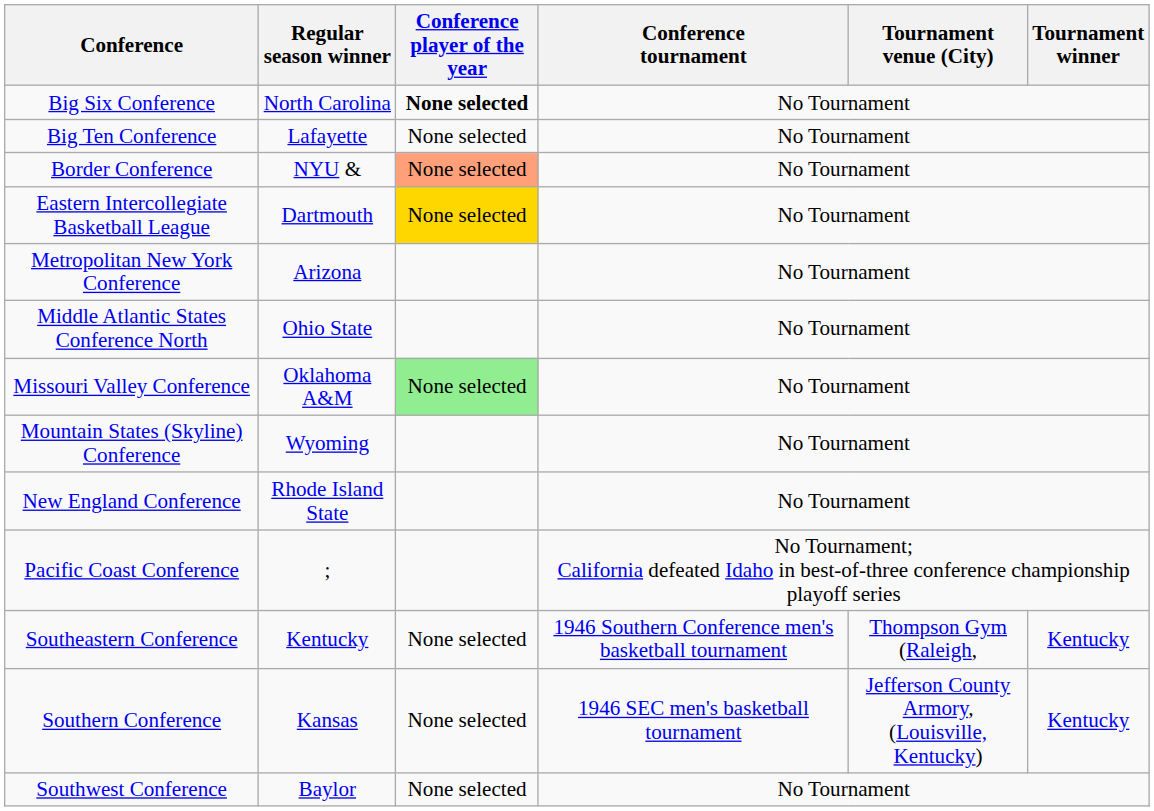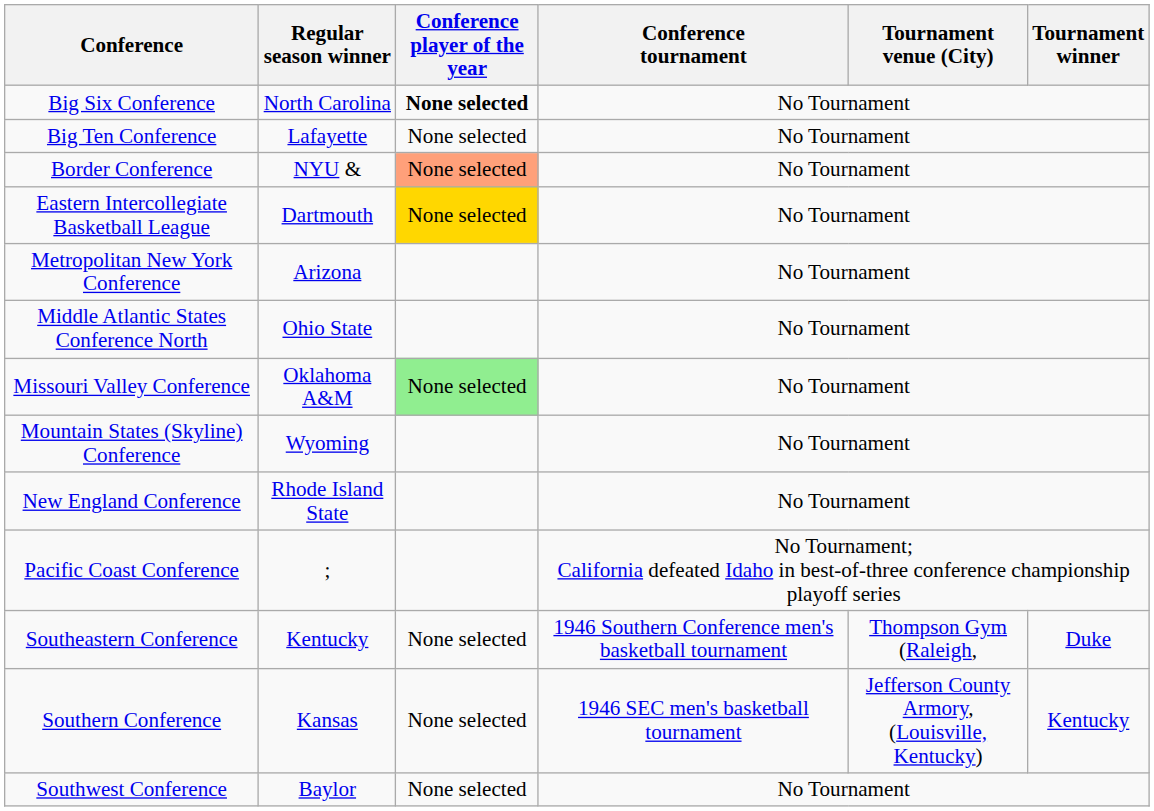 <table class="wikitable" style="text-align:center;">
 <tr>
 <th>Conference</th>
 <th>Regular <br> season winner</th>
 <th><a href='#'>Conference <br> player of the year</a></th>
 <th>Conference <br> tournament</th>
 <th>Tournament <br> venue (City)</th>
 <th>Tournament <br> winner</th>
 </tr>
 <tr>
 <td><a href='#'>Big Six Conference</a></td>
 <td><a href='#'>North Carolina</a></td>
 <td><strong>None selected</strong></td>
 <td colspan=3>No Tournament</td>
 </tr>
 <tr>
 <td><a href='#'>Big Ten Conference</a></td>
 <td><a href='#'>Lafayette</a></td>
 <td>None selected</td>
 <td colspan=3>No Tournament</td>
 </tr>
 <tr>
 <td><a href='#'>Border Conference</a></td>
 <td><a href='#'>NYU</a> & </td>
 <td style="background: lightsalmon;">None selected</td>
 <td colspan=3>No Tournament</td>
 </tr>
 <tr>
 <td><a href='#'>Eastern Intercollegiate Basketball League</a></td>
 <td><a href='#'>Dartmouth</a></td>
 <td style="background: gold;">None selected</td>
 <td colspan=3>No Tournament</td>
 </tr>
 <tr>
 <td><a href='#'>Metropolitan New York Conference</a></td>
 <td><a href='#'>Arizona</a></td>
 <td></td>
 <td colspan=3>No Tournament</td>
 </tr>
 <tr>
 <td><a href='#'>Middle Atlantic States Conference North</a></td>
 <td><a href='#'>Ohio State</a></td>
 <td></td>
 <td colspan=3>No Tournament</td>
 </tr>
 <tr>
 <td><a href='#'>Missouri Valley Conference</a></td>
 <td><a href='#'>Oklahoma A&M</a></td>
 <td style="background: lightgreen;">None selected</td>
 <td colspan=3>No Tournament</td>
 </tr>
 <tr>
 <td><a href='#'>Mountain States (Skyline) Conference</a></td>
 <td><a href='#'>Wyoming</a></td>
 <td></td>
 <td colspan=3>No Tournament</td>
 </tr>
 <tr>
 <td><a href='#'>New England Conference</a></td>
 <td><a href='#'>Rhode Island State</a></td>
 <td></td>
 <td colspan=3>No Tournament</td>
 </tr>
 <tr>
 <td><a href='#'>Pacific Coast Conference</a></td>
 <td>; </td>
 <td></td>
 <td colspan=3>No Tournament;<br><a href='#'>California</a> defeated <a href='#'>Idaho</a> in best-of-three conference championship playoff series</td>
 </tr>
 <tr>
 <td><a href='#'>Southeastern Conference</a></td>
 <td><a href='#'>Kentucky</a></td>
 <td>None selected</td>
 <td><a href='#'>1946 Southern Conference men's basketball tournament</a></td>
 <td><a href='#'>Thompson Gym</a><br>(<a href='#'>Raleigh</a>, </td>
-<td><a href='#'>Kentucky</a></td>
+<td><a href='#'>Duke</a></td>
 </tr>
 <tr>
 <td><a href='#'>Southern Conference</a></td>
 <td><a href='#'>Kansas</a></td>
 <td>None selected</td>
 <td><a href='#'>1946 SEC men's basketball tournament</a></td>
 <td><a href='#'>Jefferson County Armory</a>,<br>(<a href='#'>Louisville, Kentucky</a>)</td>
 <td><a href='#'>Kentucky</a></td>
 </tr>
 <tr>
 <td><a href='#'>Southwest Conference</a></td>
 <td><a href='#'>Baylor</a></td>
 <td>None selected</td>
 <td colspan=3>No Tournament</td>
 </tr>
 </table>
